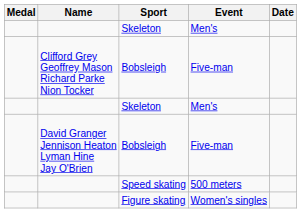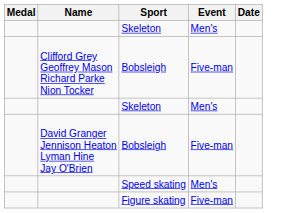 <table class="wikitable sortable" style=font-size:95%>
 <tr>
 <th>Medal</th>
 <th>Name</th>
 <th>Sport</th>
 <th>Event</th>
 <th>Date</th>
 </tr>
 <tr>
 <td></td>
 <td></td>
 <td><a href='#'>Skeleton</a></td>
 <td><a href='#'>Men's</a></td>
 <td></td>
 </tr>
 <tr>
 <td></td>
 <td><br><a href='#'>Clifford Grey</a><br><a href='#'>Geoffrey Mason</a><br><a href='#'>Richard Parke</a><br><a href='#'>Nion Tocker</a></td>
 <td><a href='#'>Bobsleigh</a></td>
 <td><a href='#'>Five-man</a></td>
 <td></td>
 </tr>
 <tr>
 <td></td>
 <td></td>
 <td><a href='#'>Skeleton</a></td>
 <td><a href='#'>Men's</a></td>
 <td></td>
 </tr>
 <tr>
 <td></td>
 <td><br><a href='#'>David Granger</a><br><a href='#'>Jennison Heaton</a><br><a href='#'>Lyman Hine</a><br><a href='#'>Jay O'Brien</a></td>
 <td><a href='#'>Bobsleigh</a></td>
 <td><a href='#'>Five-man</a></td>
 <td></td>
 </tr>
 <tr>
 <td></td>
 <td></td>
 <td><a href='#'>Speed skating</a></td>
-<td><a href='#'>500 meters</a></td>
+<td><a href='#'>Men's</a></td>
 <td></td>
 </tr>
 <tr>
 <td></td>
 <td></td>
 <td><a href='#'>Figure skating</a></td>
-<td><a href='#'>Women's singles</a></td>
+<td><a href='#'>Five-man</a></td>
 <td></td>
 </tr>
 </table>
